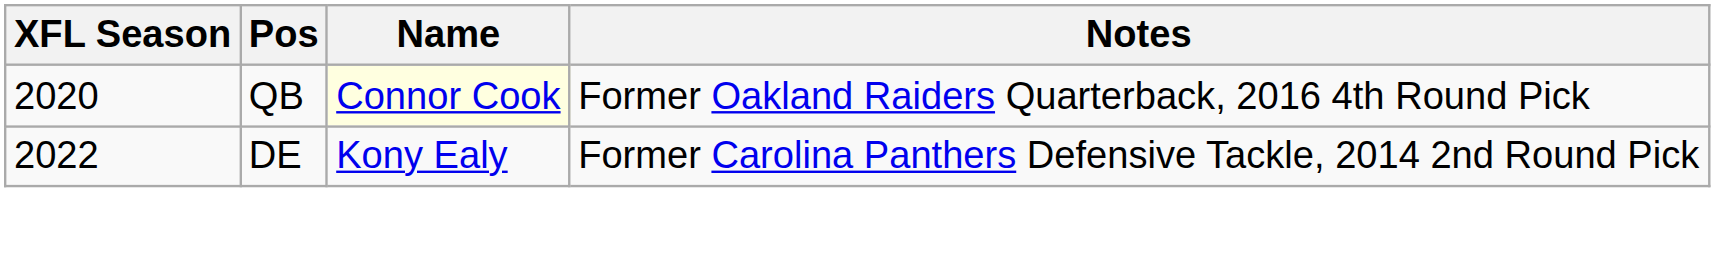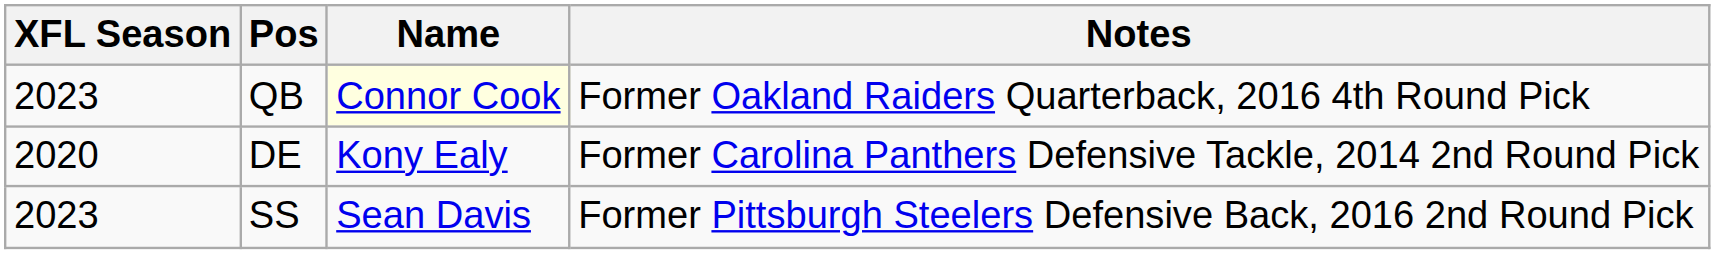 <table class="wikitable">
 <tr>
 <th>XFL Season</th>
 <th>Pos</th>
 <th>Name</th>
 <th>Notes</th>
 </tr>
 <tr>
-<td>2020</td>
+<td>2023</td>
 <td>QB</td>
 <td style="background: lightyellow;"><a href='#'>Connor Cook</a></td>
 <td>Former <a href='#'>Oakland Raiders</a> Quarterback, 2016 4th Round Pick</td>
 </tr>
 <tr>
-<td>2022</td>
+<td>2020</td>
 <td>DE</td>
 <td><a href='#'>Kony Ealy</a></td>
 <td>Former <a href='#'>Carolina Panthers</a> Defensive Tackle, 2014 2nd Round Pick</td>
 </tr>
+<tr>
+<td>2023</td>
+<td>SS</td>
+<td><a href='#'>Sean Davis</a></td>
+<td>Former <a href='#'>Pittsburgh Steelers</a> Defensive Back, 2016 2nd Round Pick</td>
+</tr>
 </table>
